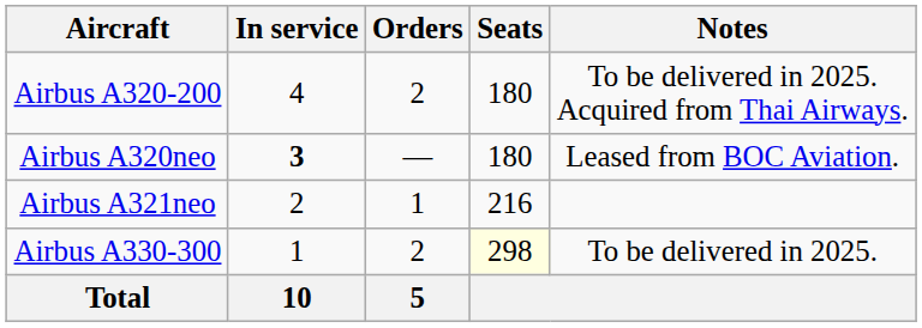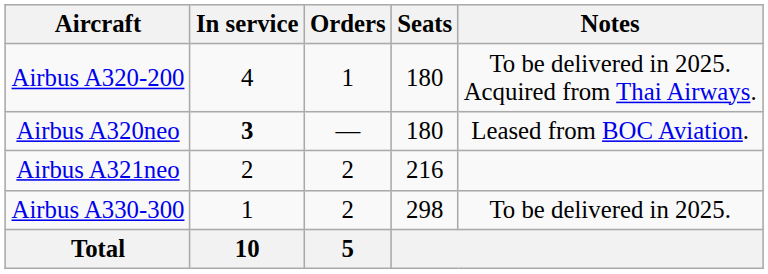 <table class="wikitable" style="border-collapse:collapse;text-align:center;  margin: 1em auto;">
 <tr>
 <th>Aircraft</th>
 <th>In service</th>
 <th>Orders</th>
 <th>Seats</th>
 <th>Notes</th>
 </tr>
 <tr>
 <td><a href='#'>Airbus A320-200</a></td>
 <td>4</td>
-<td>2</td>
+<td>1</td>
 <td>180</td>
 <td>To be delivered in 2025.<br>Acquired from <a href='#'>Thai Airways</a>.</td>
 </tr>
 <tr>
 <td><a href='#'>Airbus A320neo</a></td>
 <td><strong>3</strong></td>
 <td>—</td>
 <td>180</td>
 <td>Leased from <a href='#'>BOC Aviation</a>.</td>
 </tr>
 <tr>
 <td><a href='#'>Airbus A321neo</a></td>
 <td>2</td>
-<td>1</td>
+<td>2</td>
 <td>216</td>
 <td></td>
 </tr>
 <tr>
 <td><a href='#'>Airbus A330-300</a></td>
 <td>1</td>
 <td>2</td>
-<td style="background: lightyellow;">298</td>
+<td>298</td>
 <td>To be delivered in 2025.</td>
 </tr>
 <tr>
 <th>Total</th>
 <th>10</th>
 <th>5</th>
 <th colspan="2"></th>
 </tr>
 </table>
